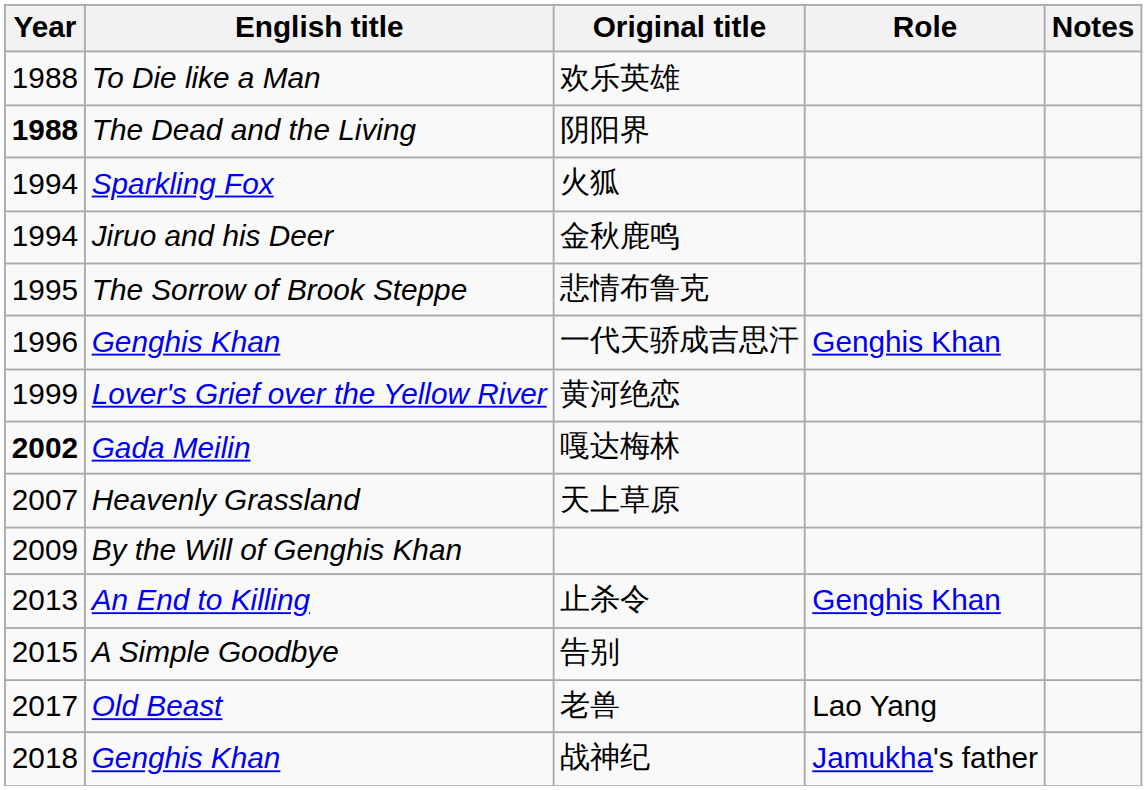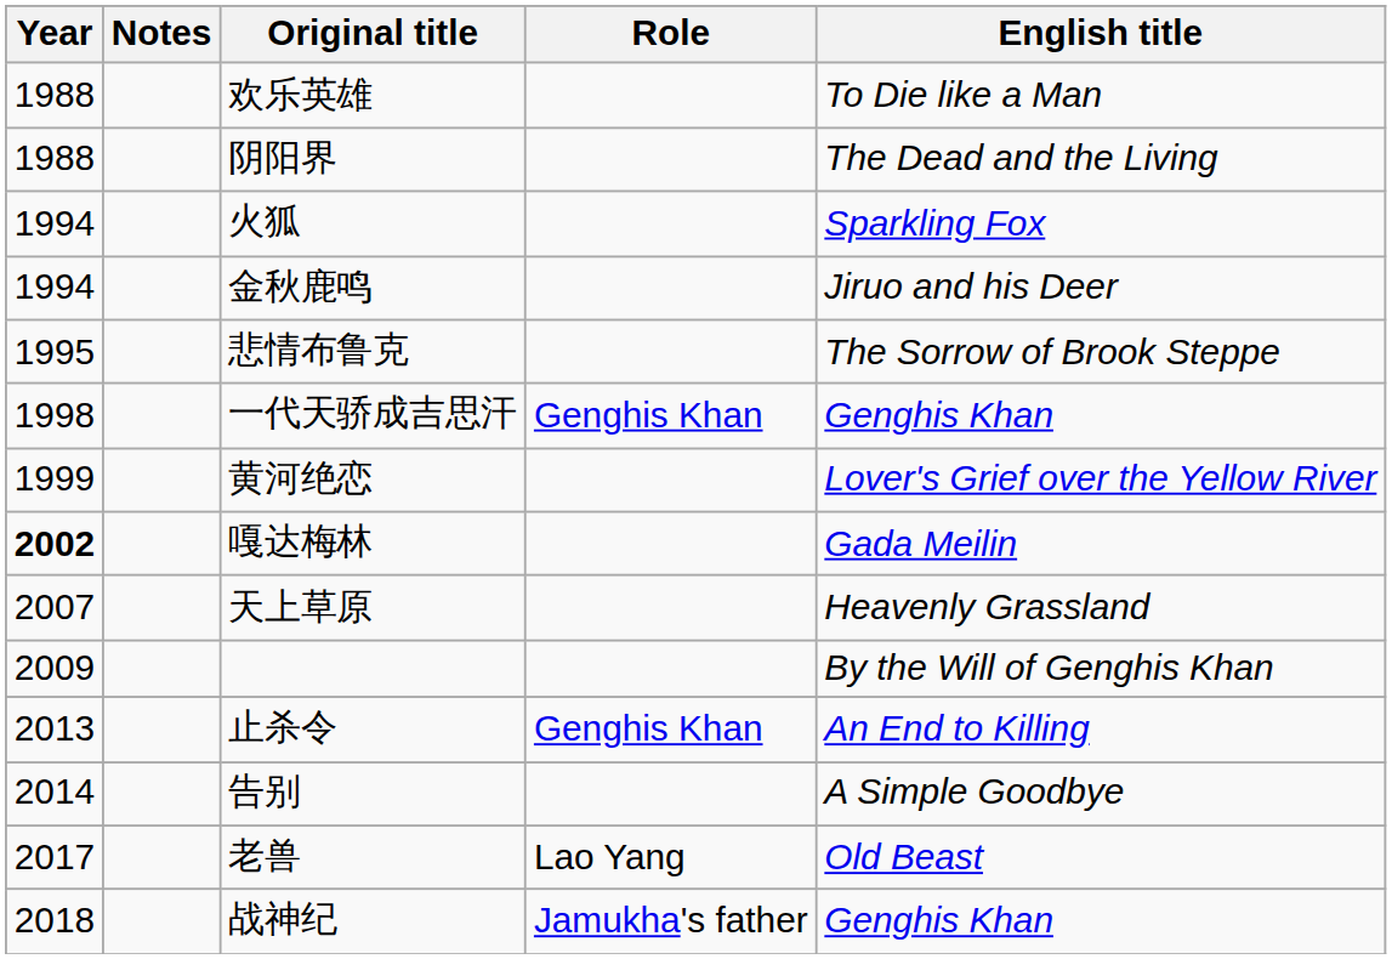 <table class="wikitable sortable">
 <tr>
 <th>Year</th>
-<th>English title</th>
+<th class="unsortable">Notes</th>
 <th>Original title</th>
 <th>Role</th>
-<th class="unsortable">Notes</th>
+<th>English title</th>
 </tr>
 <tr>
 <td>1988</td>
-<td><em>To Die like a Man</em></td>
+<td></td>
 <td>欢乐英雄</td>
 <td></td>
-<td></td>
+<td><em>To Die like a Man</em></td>
 </tr>
 <tr>
-<td><strong>1988</strong></td>
-<td><em>The Dead and the Living</em></td>
+<td>1988</td>
+<td></td>
 <td>阴阳界</td>
 <td></td>
-<td></td>
+<td><em>The Dead and the Living</em></td>
 </tr>
 <tr>
 <td>1994</td>
-<td><em><a href='#'>Sparkling Fox</a></em></td>
+<td></td>
 <td>火狐</td>
 <td></td>
-<td></td>
+<td><em><a href='#'>Sparkling Fox</a></em></td>
 </tr>
 <tr>
 <td>1994</td>
-<td><em>Jiruo and his Deer</em></td>
+<td></td>
 <td>金秋鹿鸣</td>
 <td></td>
-<td></td>
+<td><em>Jiruo and his Deer</em></td>
 </tr>
 <tr>
 <td>1995</td>
-<td><em>The Sorrow of Brook Steppe</em></td>
+<td></td>
 <td>悲情布鲁克</td>
 <td></td>
-<td></td>
+<td><em>The Sorrow of Brook Steppe</em></td>
 </tr>
 <tr>
-<td>1996</td>
-<td><em><a href='#'>Genghis Khan</a></em></td>
+<td>1998</td>
+<td></td>
 <td>一代天骄成吉思汗</td>
 <td><a href='#'>Genghis Khan</a></td>
-<td></td>
+<td><em><a href='#'>Genghis Khan</a></em></td>
 </tr>
 <tr>
 <td>1999</td>
-<td><em><a href='#'>Lover's Grief over the Yellow River</a></em></td>
+<td></td>
 <td>黄河绝恋</td>
 <td></td>
-<td></td>
+<td><em><a href='#'>Lover's Grief over the Yellow River</a></em></td>
 </tr>
 <tr>
 <td><strong>2002</strong></td>
-<td><em><a href='#'>Gada Meilin</a></em></td>
+<td></td>
 <td>嘎达梅林</td>
 <td></td>
-<td></td>
+<td><em><a href='#'>Gada Meilin</a></em></td>
 </tr>
 <tr>
 <td>2007</td>
-<td><em>Heavenly Grassland</em></td>
+<td></td>
 <td>天上草原</td>
 <td></td>
-<td></td>
+<td><em>Heavenly Grassland</em></td>
 </tr>
 <tr>
 <td>2009</td>
-<td><em>By the Will of Genghis Khan</em></td>
 <td></td>
 <td></td>
 <td></td>
+<td><em>By the Will of Genghis Khan</em></td>
 </tr>
 <tr>
 <td>2013</td>
-<td><em><a href='#'>An End to Killing</a></em></td>
+<td></td>
 <td>止杀令</td>
 <td><a href='#'>Genghis Khan</a></td>
-<td></td>
+<td><em><a href='#'>An End to Killing</a></em></td>
 </tr>
 <tr>
-<td>2015</td>
-<td><em>A Simple Goodbye </em></td>
+<td>2014</td>
+<td></td>
 <td>告别</td>
 <td></td>
-<td></td>
+<td><em>A Simple Goodbye </em></td>
 </tr>
 <tr>
 <td>2017</td>
-<td><em><a href='#'>Old Beast</a></em></td>
+<td></td>
 <td>老兽</td>
 <td>Lao Yang</td>
-<td></td>
+<td><em><a href='#'>Old Beast</a></em></td>
 </tr>
 <tr>
 <td>2018</td>
-<td><em><a href='#'>Genghis Khan</a></em></td>
+<td></td>
 <td>战神纪</td>
 <td><a href='#'>Jamukha</a>'s father</td>
-<td></td>
+<td><em><a href='#'>Genghis Khan</a></em></td>
 </tr>
 </table>
